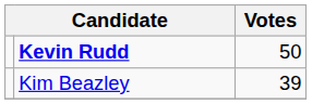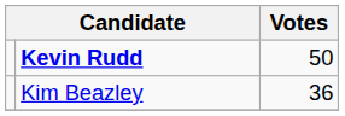 <table class="wikitable">
 <tr>
 <th colspan="2" style="width: 170px">Candidate</th>
 <th style="width: 50px">Votes</th>
 </tr>
 <tr>
 <td></td>
 <td style="width: 170px"><strong><a href='#'>Kevin Rudd</a></strong></td>
 <td style="text-align:right;">50</td>
 </tr>
 <tr>
 <td></td>
 <td style="width: 170px"><a href='#'>Kim Beazley</a></td>
-<td style="text-align:right;">39</td>
+<td style="text-align:right;">36</td>
 </tr>
 <tr>
 </tr>
 </table>
